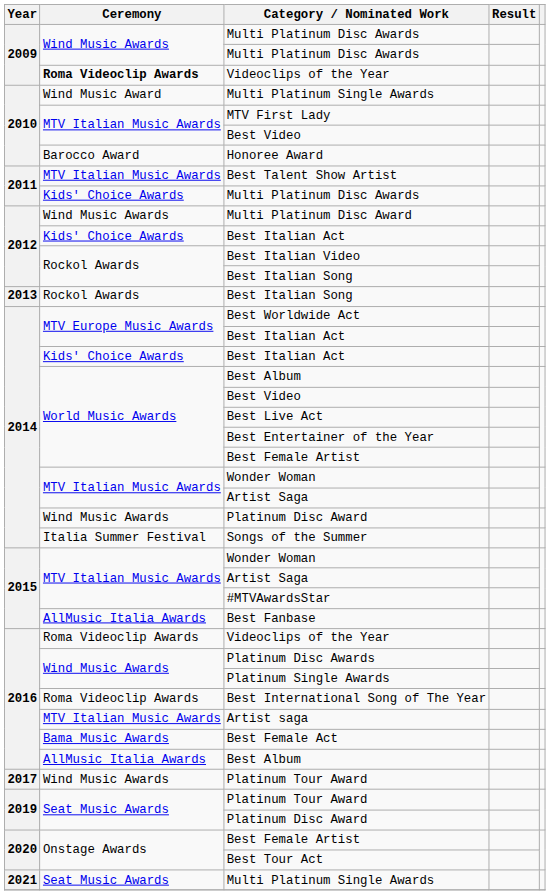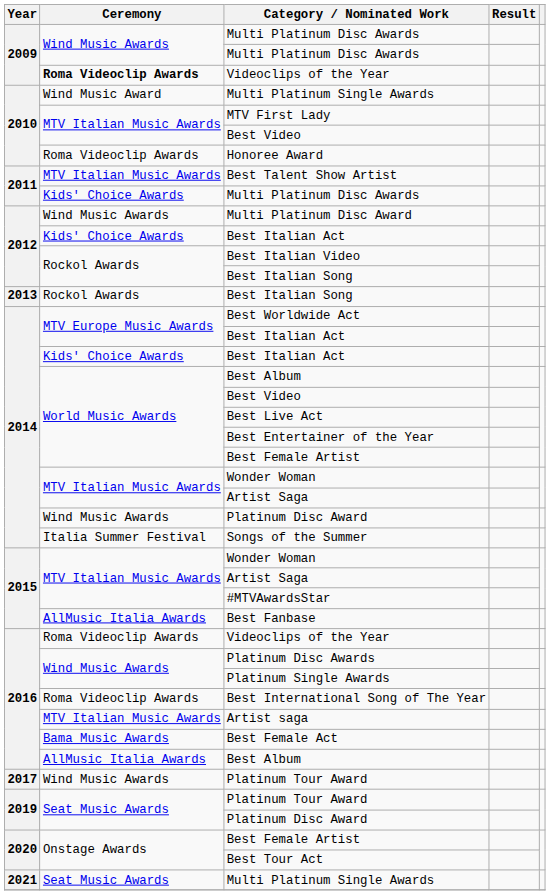 <table class="wikitable">
 <tr>
 <th>Year</th>
 <th>Ceremony</th>
 <th>Category / Nominated Work</th>
 <th>Result</th>
 <th></th>
 </tr>
 <tr>
 <th rowspan="3">2009</th>
 <td rowspan="2"><a href='#'>Wind Music Awards</a></td>
 <td>Multi Platinum Disc Awards </td>
 <td></td>
 <td rowspan="2"></td>
 </tr>
 <tr>
 <td>Multi Platinum Disc Awards </td>
 <td></td>
 </tr>
 <tr>
 <td><strong>Roma Videoclip Awards</strong></td>
 <td>Videoclips of the Year </td>
 <td></td>
 <td></td>
 </tr>
 <tr>
 <th rowspan="4">2010</th>
 <td rowspan="1">Wind Music Award</td>
 <td>Multi Platinum Single Awards  </td>
 <td></td>
 <td></td>
 </tr>
 <tr>
 <td rowspan="2"><a href='#'>MTV Italian Music Awards</a></td>
 <td>MTV First Lady</td>
 <td></td>
 <td></td>
 </tr>
 <tr>
 <td>Best Video </td>
 <td></td>
 </tr>
 <tr>
-<td rowspan="1">Barocco Award</td>
+<td>Roma Videoclip Awards</td>
 <td>Honoree Award</td>
 <td></td>
 <td></td>
 </tr>
 <tr>
 <th rowspan="2">2011</th>
 <td><a href='#'>MTV Italian Music Awards</a></td>
 <td>Best Talent Show Artist</td>
 <td></td>
 <td></td>
 </tr>
 <tr>
 <td><a href='#'>Kids' Choice Awards</a></td>
 <td>Multi Platinum Disc Awards </td>
 <td></td>
 <td></td>
 </tr>
 <tr>
 <th rowspan="4">2012</th>
 <td>Wind Music Awards</td>
 <td>Multi Platinum Disc Award </td>
 <td></td>
 <td></td>
 </tr>
 <tr>
 <td><a href='#'>Kids' Choice Awards</a></td>
 <td>Best Italian Act</td>
 <td></td>
 <td></td>
 </tr>
 <tr>
 <td rowspan="2">Rockol Awards</td>
 <td>Best Italian Video </td>
 <td></td>
 <td rowspan="2"></td>
 </tr>
 <tr>
 <td>Best Italian Song </td>
 <td></td>
 </tr>
 <tr>
 <th rowspan="1">2013</th>
 <td>Rockol Awards</td>
 <td>Best Italian Song </td>
 <td></td>
 <td></td>
 </tr>
 <tr>
 <th rowspan="12">2014</th>
 <td rowspan="2"><a href='#'>MTV Europe Music Awards</a></td>
 <td>Best Worldwide Act</td>
 <td></td>
 <td rowspan="2"></td>
 </tr>
 <tr>
 <td>Best Italian Act</td>
 <td></td>
 </tr>
 <tr>
 <td><a href='#'>Kids' Choice Awards</a></td>
 <td>Best Italian Act</td>
 <td></td>
 <td></td>
 </tr>
 <tr>
 <td rowspan="5"><a href='#'>World Music Awards</a></td>
 <td>Best Album </td>
 <td></td>
 <td rowspan="5"></td>
 </tr>
 <tr>
 <td>Best Video </td>
 <td></td>
 </tr>
 <tr>
 <td>Best Live Act</td>
 <td></td>
 </tr>
 <tr>
 <td>Best Entertainer of the Year</td>
 <td></td>
 </tr>
 <tr>
 <td>Best Female Artist</td>
 <td></td>
 </tr>
 <tr>
 <td rowspan="2"><a href='#'>MTV Italian Music Awards</a></td>
 <td>Wonder Woman</td>
 <td></td>
 <td rowspan="2"></td>
 </tr>
 <tr>
 <td>Artist Saga</td>
 <td></td>
 </tr>
 <tr>
 <td>Wind Music Awards</td>
 <td>Platinum Disc Award </td>
 <td></td>
 <td></td>
 </tr>
 <tr>
 <td rowspan="1">Italia Summer Festival</td>
 <td>Songs of the Summer </td>
 <td></td>
 <td rowspan="1"></td>
 </tr>
 <tr>
 <th rowspan="4">2015</th>
 <td rowspan="3"><a href='#'>MTV Italian Music Awards</a></td>
 <td>Wonder Woman</td>
 <td></td>
 <td rowspan="3"></td>
 </tr>
 <tr>
 <td>Artist Saga</td>
 <td></td>
 </tr>
 <tr>
 <td>#MTVAwardsStar</td>
 <td></td>
 </tr>
 <tr>
 <td><a href='#'>AllMusic Italia Awards</a></td>
 <td>Best Fanbase</td>
 <td></td>
 <td></td>
 </tr>
 <tr>
 <th rowspan="7">2016</th>
 <td>Roma Videoclip Awards</td>
 <td>Videoclips of the Year </td>
 <td></td>
 <td></td>
 </tr>
 <tr>
 <td rowspan="2"><a href='#'>Wind Music Awards</a></td>
 <td>Platinum Disc Awards </td>
 <td></td>
 <td rowspan="2"></td>
 </tr>
 <tr>
 <td>Platinum Single Awards </td>
 <td></td>
 </tr>
 <tr>
 <td>Roma Videoclip Awards</td>
 <td>Best International Song of The Year </td>
 <td></td>
 <td></td>
 </tr>
 <tr>
 <td><a href='#'>MTV Italian Music Awards</a></td>
 <td>Artist saga</td>
 <td></td>
 <td></td>
 </tr>
 <tr>
 <td><a href='#'>Bama Music Awards</a></td>
 <td>Best Female Act</td>
 <td></td>
 <td></td>
 </tr>
 <tr>
 <td><a href='#'>AllMusic Italia Awards</a></td>
 <td>Best Album </td>
 <td></td>
 <td></td>
 </tr>
 <tr>
 <th rowspan="1">2017</th>
 <td rowspan="1">Wind Music Awards</td>
 <td>Platinum Tour Award </td>
 <td></td>
 <td rowspan="1"></td>
 </tr>
 <tr>
 <th rowspan="2">2019</th>
 <td rowspan=2><a href='#'>Seat Music Awards</a></td>
 <td>Platinum Tour Award </td>
 <td></td>
 <td rowspan="2"></td>
 </tr>
 <tr>
 <td>Platinum Disc Award </td>
 <td></td>
 </tr>
 <tr>
 <th rowspan="2">2020</th>
 <td rowspan="2">Onstage Awards</td>
 <td>Best Female Artist</td>
 <td></td>
 <td rowspan="2"></td>
 </tr>
 <tr>
 <td>Best Tour Act</td>
 <td></td>
 </tr>
 <tr>
 <th rowspan="1">2021</th>
 <td rowspan="1"><a href='#'>Seat Music Awards</a></td>
 <td>Multi Platinum Single Awards </td>
 <td></td>
 <td rowspan="1"></td>
 </tr>
 <tr>
 </tr>
 </table>
